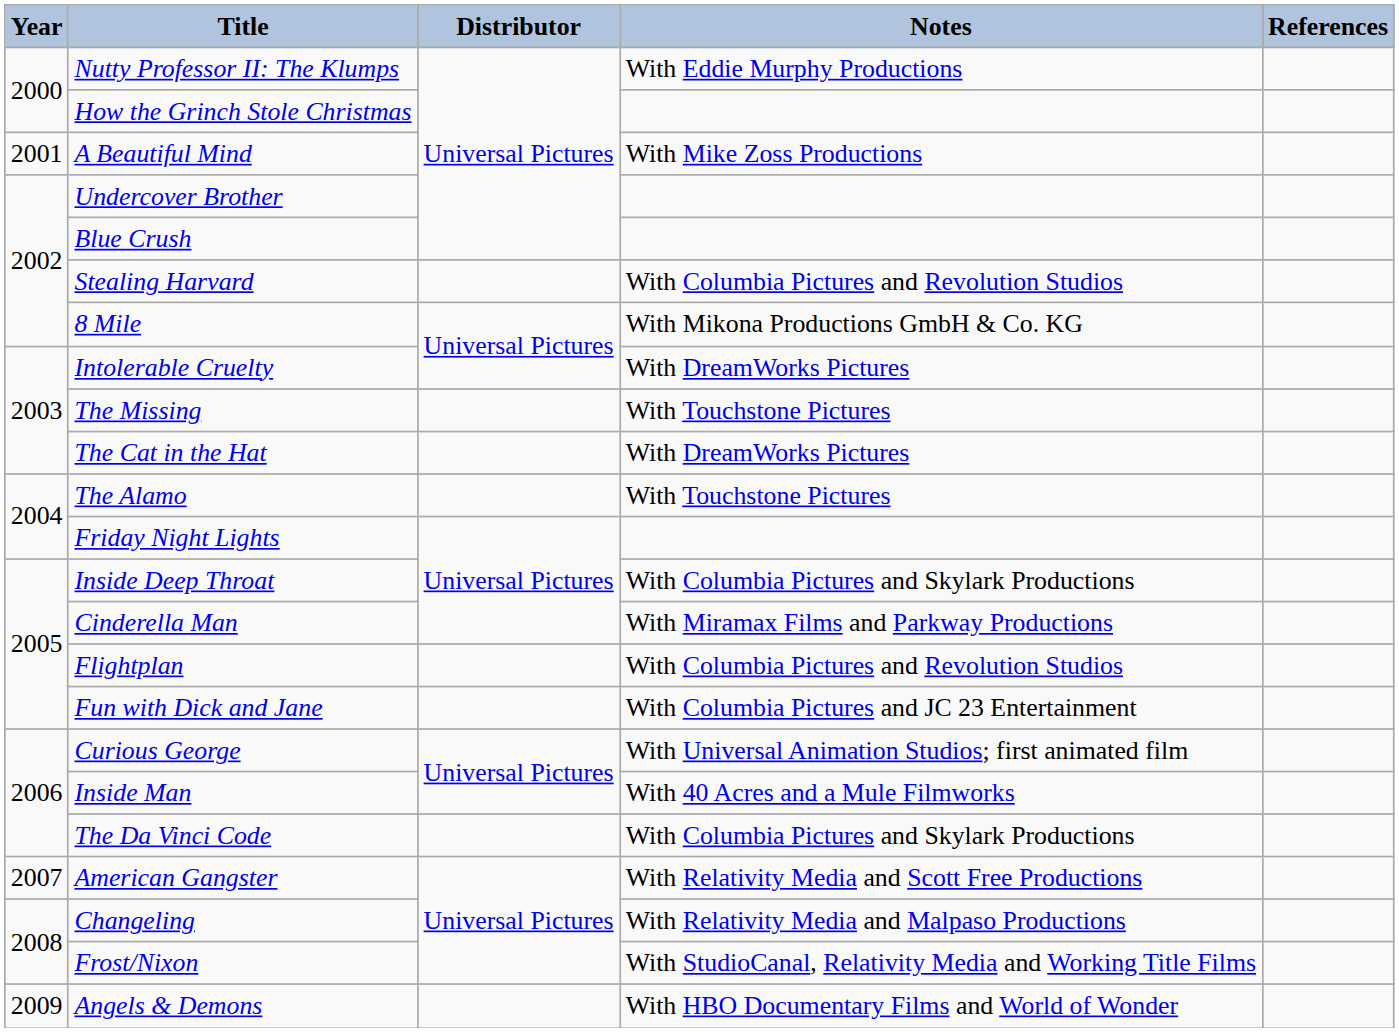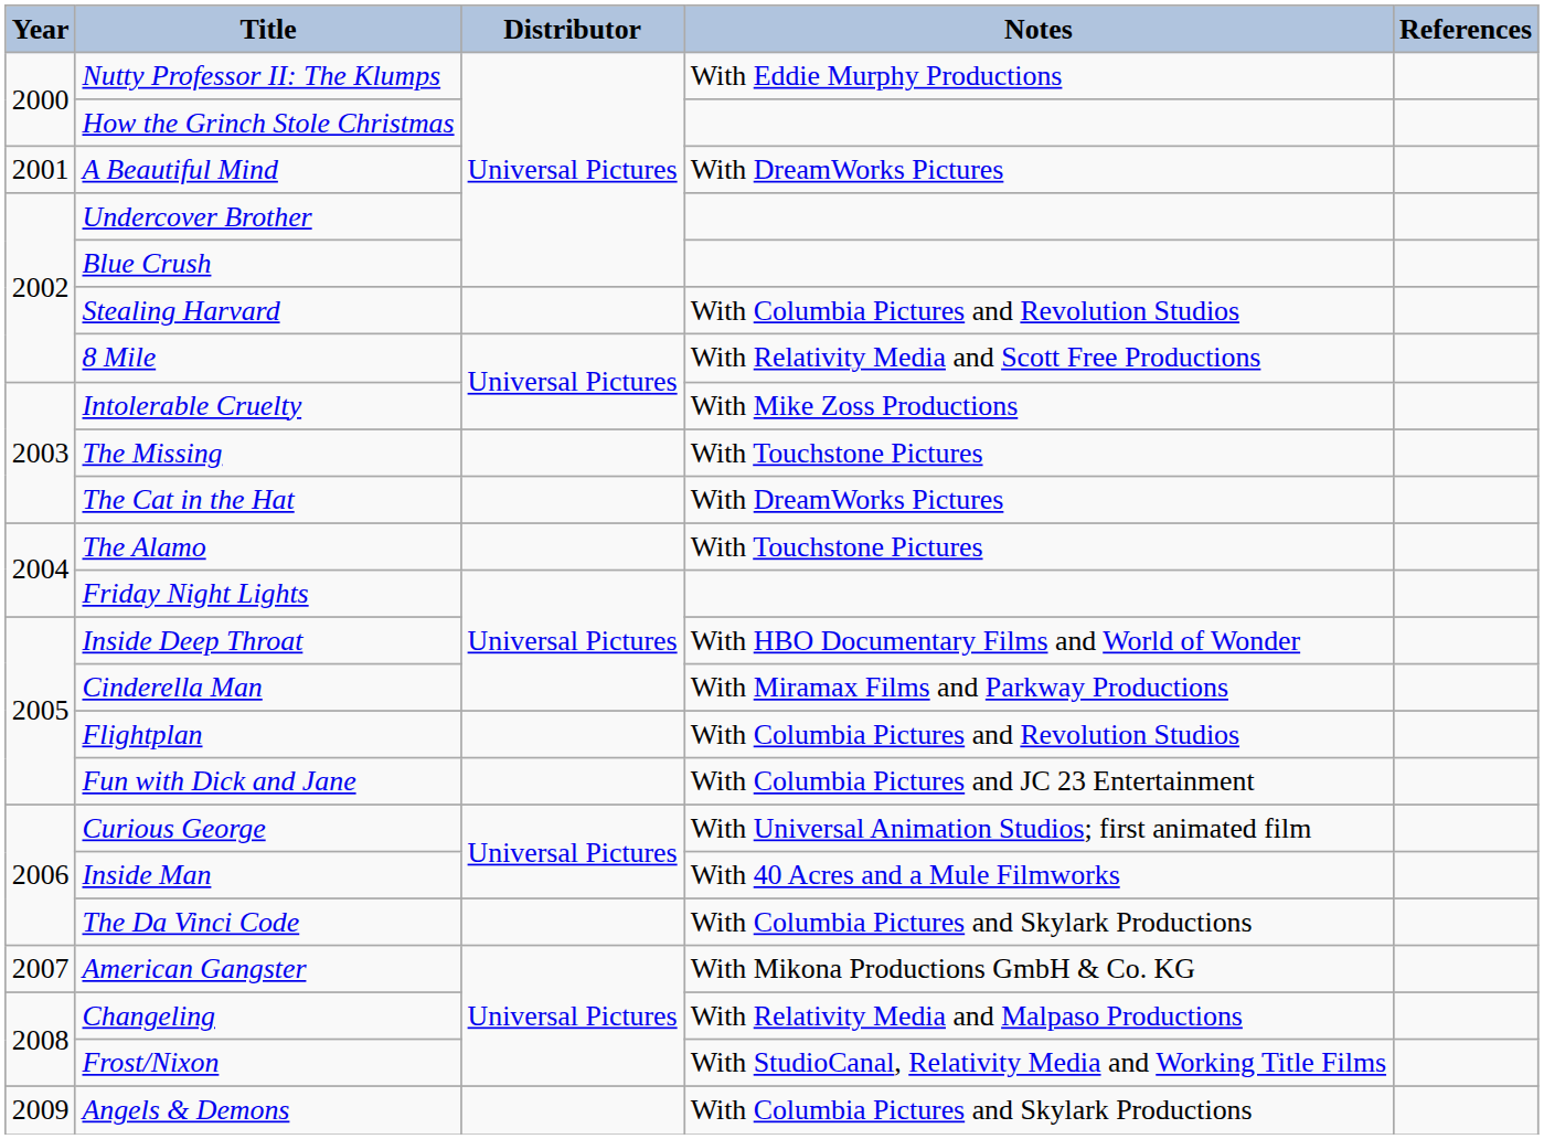 <table class="wikitable" style="font-size:95%;">
 <tr style="text-align:left;">
 <th style="background:#B0C4DE;">Year</th>
 <th style="background:#B0C4DE;">Title</th>
 <th style="background:#B0C4DE;">Distributor</th>
 <th style="background:#B0C4DE;">Notes</th>
 <th style="background:#B0C4DE;">References</th>
 </tr>
 <tr>
 <td rowspan="2">2000</td>
 <td><em><a href='#'>Nutty Professor II: The Klumps</a></em></td>
 <td rowspan="5" style="text-align:center;"><a href='#'>Universal Pictures</a></td>
 <td>With <a href='#'>Eddie Murphy Productions</a></td>
 <td></td>
 </tr>
 <tr>
 <td><em><a href='#'>How the Grinch Stole Christmas</a></em></td>
 <td></td>
 <td></td>
 </tr>
 <tr>
 <td>2001</td>
 <td><em><a href='#'>A Beautiful Mind</a></em></td>
-<td>With <a href='#'>Mike Zoss Productions</a></td>
+<td>With <a href='#'>DreamWorks Pictures</a></td>
 <td></td>
 </tr>
 <tr>
 <td rowspan="4">2002</td>
 <td><em><a href='#'>Undercover Brother</a></em></td>
 <td></td>
 <td></td>
 </tr>
 <tr>
 <td><em><a href='#'>Blue Crush</a></em></td>
 <td></td>
 <td></td>
 </tr>
 <tr>
 <td><em><a href='#'>Stealing Harvard</a></em></td>
 <td></td>
 <td>With <a href='#'>Columbia Pictures</a> and <a href='#'>Revolution Studios</a></td>
 <td></td>
 </tr>
 <tr>
 <td><em><a href='#'>8 Mile</a></em></td>
 <td rowspan="2" style="text-align:center;"><a href='#'>Universal Pictures</a></td>
-<td>With Mikona Productions GmbH & Co. KG</td>
+<td>With <a href='#'>Relativity Media</a> and <a href='#'>Scott Free Productions</a></td>
 <td></td>
 </tr>
 <tr>
 <td rowspan="3">2003</td>
 <td><em><a href='#'>Intolerable Cruelty</a></em></td>
-<td>With <a href='#'>DreamWorks Pictures</a></td>
+<td>With <a href='#'>Mike Zoss Productions</a></td>
 <td></td>
 </tr>
 <tr>
 <td><em><a href='#'>The Missing</a></em></td>
 <td></td>
 <td>With <a href='#'>Touchstone Pictures</a></td>
 <td></td>
 </tr>
 <tr>
 <td><em><a href='#'>The Cat in the Hat</a></em></td>
 <td></td>
 <td>With <a href='#'>DreamWorks Pictures</a></td>
 <td></td>
 </tr>
 <tr>
 <td rowspan="2">2004</td>
 <td><em><a href='#'>The Alamo</a></em></td>
 <td></td>
 <td>With <a href='#'>Touchstone Pictures</a></td>
 <td></td>
 </tr>
 <tr>
 <td><em><a href='#'>Friday Night Lights</a></em></td>
 <td rowspan="3" style="text-align:center;"><a href='#'>Universal Pictures</a></td>
 <td></td>
 <td></td>
 </tr>
 <tr>
 <td rowspan="4">2005</td>
 <td><em><a href='#'>Inside Deep Throat</a></em></td>
-<td>With <a href='#'>Columbia Pictures</a> and Skylark Productions</td>
+<td>With <a href='#'>HBO Documentary Films</a> and <a href='#'>World of Wonder</a></td>
 <td></td>
 </tr>
 <tr>
 <td><em><a href='#'>Cinderella Man</a></em></td>
 <td>With <a href='#'>Miramax Films</a> and <a href='#'>Parkway Productions</a></td>
 <td></td>
 </tr>
 <tr>
 <td><em><a href='#'>Flightplan</a></em></td>
 <td></td>
 <td>With <a href='#'>Columbia Pictures</a> and <a href='#'>Revolution Studios</a></td>
 <td></td>
 </tr>
 <tr>
 <td><em><a href='#'>Fun with Dick and Jane</a></em></td>
 <td></td>
 <td>With <a href='#'>Columbia Pictures</a> and JC 23 Entertainment</td>
 <td></td>
 </tr>
 <tr>
 <td rowspan="3">2006</td>
 <td><em><a href='#'>Curious George</a></em></td>
 <td rowspan="2" style="text-align:center;"><a href='#'>Universal Pictures</a></td>
 <td>With <a href='#'>Universal Animation Studios</a>; first animated film</td>
 <td></td>
 </tr>
 <tr>
 <td><em><a href='#'>Inside Man</a></em></td>
 <td>With <a href='#'>40 Acres and a Mule Filmworks</a></td>
 <td></td>
 </tr>
 <tr>
 <td><em><a href='#'>The Da Vinci Code</a></em></td>
 <td></td>
 <td>With <a href='#'>Columbia Pictures</a> and Skylark Productions</td>
 <td></td>
 </tr>
 <tr>
 <td>2007</td>
 <td><em><a href='#'>American Gangster</a></em></td>
 <td rowspan="3" style="text-align:center;"><a href='#'>Universal Pictures</a></td>
-<td>With <a href='#'>Relativity Media</a> and <a href='#'>Scott Free Productions</a></td>
+<td>With Mikona Productions GmbH & Co. KG</td>
 <td></td>
 </tr>
 <tr>
 <td rowspan="2">2008</td>
 <td><em><a href='#'>Changeling</a></em></td>
 <td>With <a href='#'>Relativity Media</a> and <a href='#'>Malpaso Productions</a></td>
 <td></td>
 </tr>
 <tr>
 <td><em><a href='#'>Frost/Nixon</a></em></td>
 <td>With <a href='#'>StudioCanal</a>, <a href='#'>Relativity Media</a> and <a href='#'>Working Title Films</a></td>
 <td></td>
 </tr>
 <tr>
 <td>2009</td>
 <td><em><a href='#'>Angels & Demons</a></em></td>
 <td></td>
-<td>With <a href='#'>HBO Documentary Films</a> and <a href='#'>World of Wonder</a></td>
+<td>With <a href='#'>Columbia Pictures</a> and Skylark Productions</td>
 <td></td>
 </tr>
 </table>
